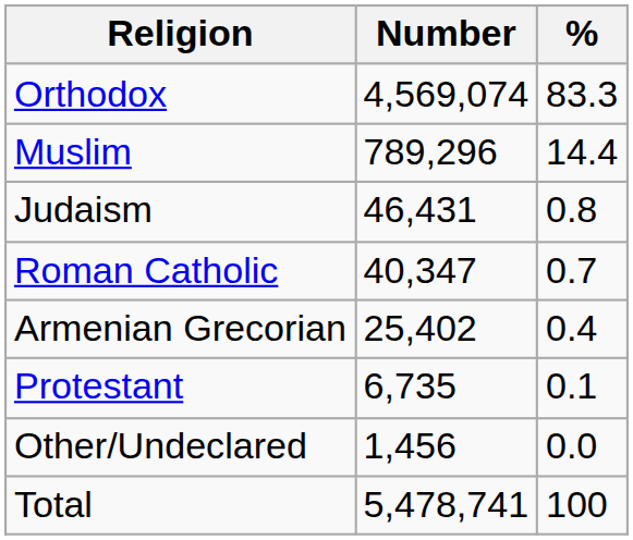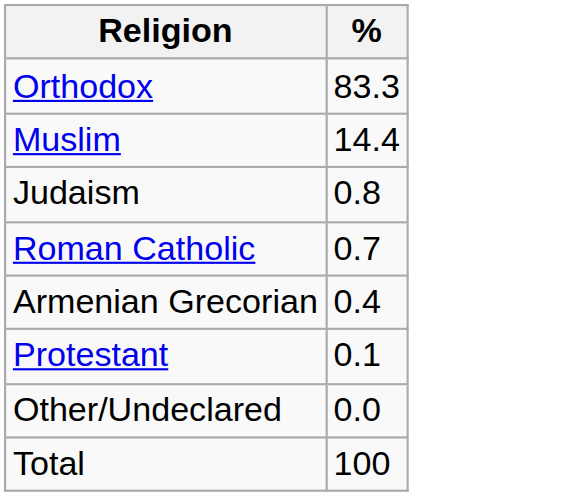 <table class="wikitable">
 <tr>
 <th>Religion</th>
-<th>Number</th>
 <th>%</th>
 </tr>
 <tr>
 <td><a href='#'>Orthodox</a></td>
-<td>4,569,074</td>
 <td>83.3</td>
 </tr>
 <tr>
 <td><a href='#'>Muslim</a></td>
-<td>789,296</td>
 <td>14.4</td>
 </tr>
 <tr>
 <td>Judaism</td>
-<td>46,431</td>
 <td>0.8</td>
 </tr>
 <tr>
 <td><a href='#'>Roman Catholic</a></td>
-<td>40,347</td>
 <td>0.7</td>
 </tr>
 <tr>
 <td>Armenian Grecorian</td>
-<td>25,402</td>
 <td>0.4</td>
 </tr>
 <tr>
 <td><a href='#'>Protestant</a></td>
-<td>6,735</td>
 <td>0.1</td>
 </tr>
 <tr>
 <td>Other/Undeclared</td>
-<td>1,456</td>
 <td>0.0</td>
 </tr>
 <tr>
 <td>Total</td>
-<td>5,478,741</td>
 <td>100</td>
 </tr>
 </table>
